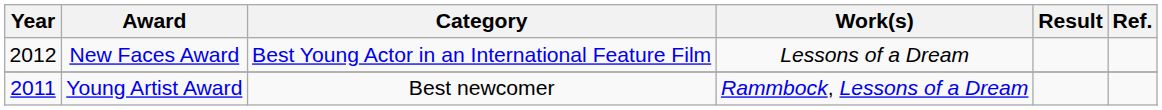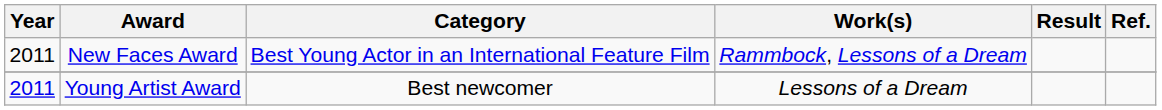 <table class="wikitable" style="text-align:center" 90%">
 <tr>
 <th>Year</th>
 <th>Award</th>
 <th>Category</th>
 <th>Work(s)</th>
 <th>Result</th>
 <th>Ref.</th>
 </tr>
 <tr>
-<td>2012</td>
+<td>2011</td>
 <td><a href='#'>New Faces Award</a></td>
 <td><a href='#'>Best Young Actor in an International Feature Film</a></td>
-<td><em>Lessons of a Dream</em></td>
+<td><em><a href='#'>Rammbock</a></em>, <em><a href='#'>Lessons of a Dream</a></em></td>
 <td></td>
 <td></td>
 </tr>
 <tr>
 </tr>
 <tr>
 <td><a href='#'>2011</a></td>
 <td><a href='#'>Young Artist Award</a></td>
 <td>Best newcomer</td>
-<td><em><a href='#'>Rammbock</a></em>, <em><a href='#'>Lessons of a Dream</a></em></td>
+<td><em>Lessons of a Dream</em></td>
 <td></td>
 <td></td>
 </tr>
 </table>
